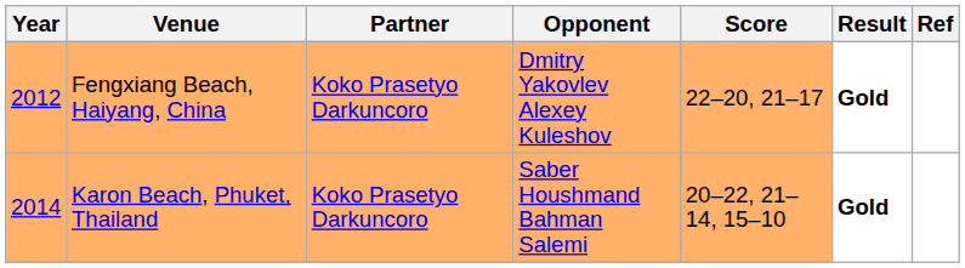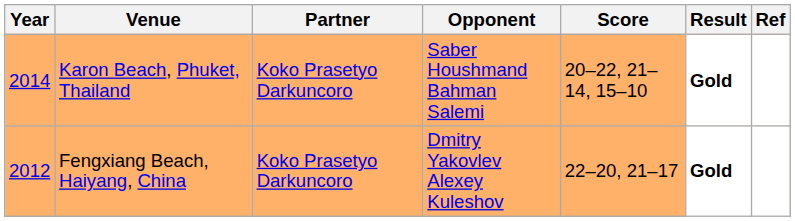 <table class="sortable wikitable" style="font-size: 90%;">
 <tr>
 <th>Year</th>
 <th>Venue</th>
 <th>Partner</th>
 <th>Opponent</th>
 <th>Score</th>
 <th>Result</th>
 <th>Ref</th>
 </tr>
 <tr style="background:#FFB069">
+<td align="center"><a href='#'>2014</a></td>
+<td align="left"><a href='#'>Karon Beach</a>, <a href='#'>Phuket, Thailand</a></td>
+<td align="left"> <a href='#'>Koko Prasetyo Darkuncoro</a></td>
+<td align="left"> <a href='#'>Saber Houshmand</a> <br>  <a href='#'>Bahman Salemi</a></td>
+<td align="left">20–22, 21–14, 15–10</td>
+<td style="text-align:left; background:white"> <strong>Gold</strong></td>
+<td style="text-align:center; background:white"></td>
+</tr>
+<tr style="background:#FFB069">
 <td align="center"><a href='#'>2012</a></td>
 <td align="left">Fengxiang Beach, <a href='#'>Haiyang</a>, <a href='#'>China</a></td>
 <td align="left"> <a href='#'>Koko Prasetyo Darkuncoro</a></td>
 <td align="left"> <a href='#'>Dmitry Yakovlev</a> <br>  <a href='#'>Alexey Kuleshov</a></td>
 <td align="left">22–20, 21–17</td>
 <td style="text-align:left; background:white"> <strong>Gold</strong></td>
 <td style="text-align:center; background:white"></td>
 </tr>
-<tr style="background:#FFB069">
-<td align="center"><a href='#'>2014</a></td>
-<td align="left"><a href='#'>Karon Beach</a>, <a href='#'>Phuket, Thailand</a></td>
-<td align="left"> <a href='#'>Koko Prasetyo Darkuncoro</a></td>
-<td align="left"> <a href='#'>Saber Houshmand</a> <br>  <a href='#'>Bahman Salemi</a></td>
-<td align="left">20–22, 21–14, 15–10</td>
-<td style="text-align:left; background:white"> <strong>Gold</strong></td>
-<td style="text-align:center; background:white"></td>
-</tr>
 </table>
